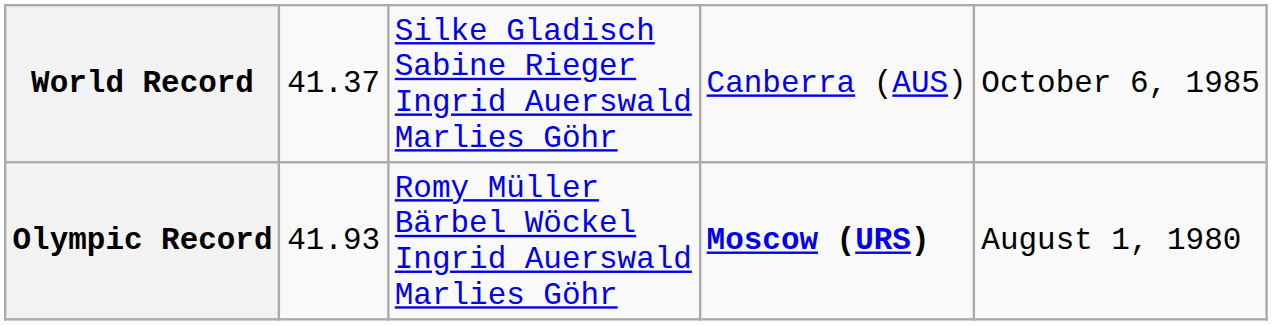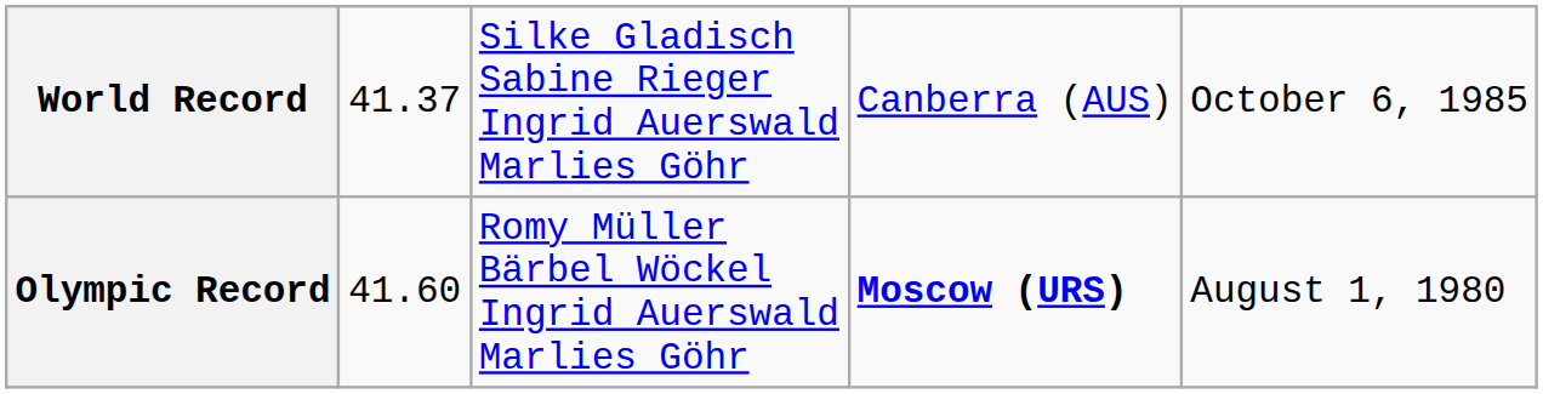 <table class="wikitable" style="text-align:left">
 <tr>
 <th>World Record</th>
 <td>41.37</td>
 <td> <a href='#'>Silke Gladisch</a><br> <a href='#'>Sabine Rieger</a><br> <a href='#'>Ingrid Auerswald</a><br> <a href='#'>Marlies Göhr</a></td>
 <td><a href='#'>Canberra</a> (<a href='#'>AUS</a>)</td>
 <td>October 6, 1985</td>
 </tr>
 <tr>
 <th>Olympic Record</th>
-<td>41.93</td>
+<td>41.60</td>
 <td> <a href='#'>Romy Müller</a><br> <a href='#'>Bärbel Wöckel</a><br> <a href='#'>Ingrid Auerswald</a><br> <a href='#'>Marlies Göhr</a></td>
 <td><strong><a href='#'>Moscow</a> (<a href='#'>URS</a>)</strong></td>
 <td>August 1, 1980</td>
 </tr>
 </table>
